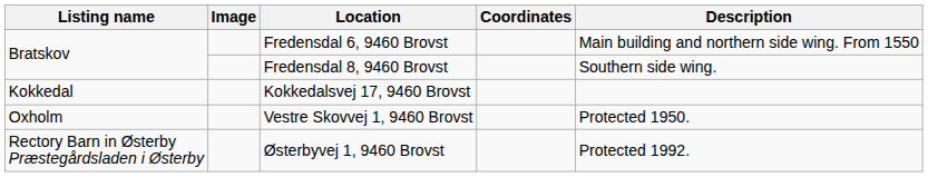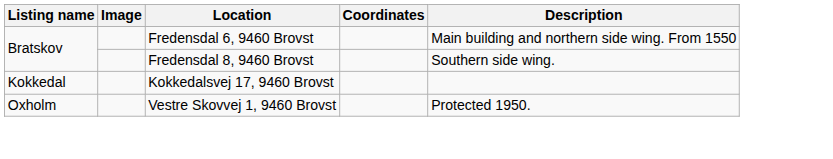 <table class="wikitable sortable">
 <tr>
 <th>Listing name</th>
 <th>Image</th>
 <th>Location</th>
 <th>Coordinates</th>
 <th>Description</th>
 </tr>
 <tr>
 <td rowspan="2">Bratskov</td>
 <td></td>
 <td>Fredensdal 6, 9460 Brovst</td>
 <td></td>
 <td>Main building and northern side wing. From 1550 </td>
 </tr>
 <tr>
 <td></td>
 <td>Fredensdal 8, 9460 Brovst</td>
 <td></td>
 <td>Southern side wing.</td>
 </tr>
 <tr>
 <td>Kokkedal</td>
 <td></td>
 <td>Kokkedalsvej 17, 9460 Brovst</td>
 <td></td>
 <td></td>
 </tr>
 <tr>
 <td>Oxholm</td>
 <td></td>
 <td>Vestre Skovvej 1, 9460 Brovst</td>
 <td></td>
 <td>Protected 1950.</td>
 </tr>
-<tr>
-<td>Rectory Barn in Østerby<br><em>Præstegårdsladen i Østerby</em></td>
-<td></td>
-<td>Østerbyvej 1, 9460 Brovst</td>
-<td></td>
-<td>Protected 1992.</td>
-</tr>
 </table>
